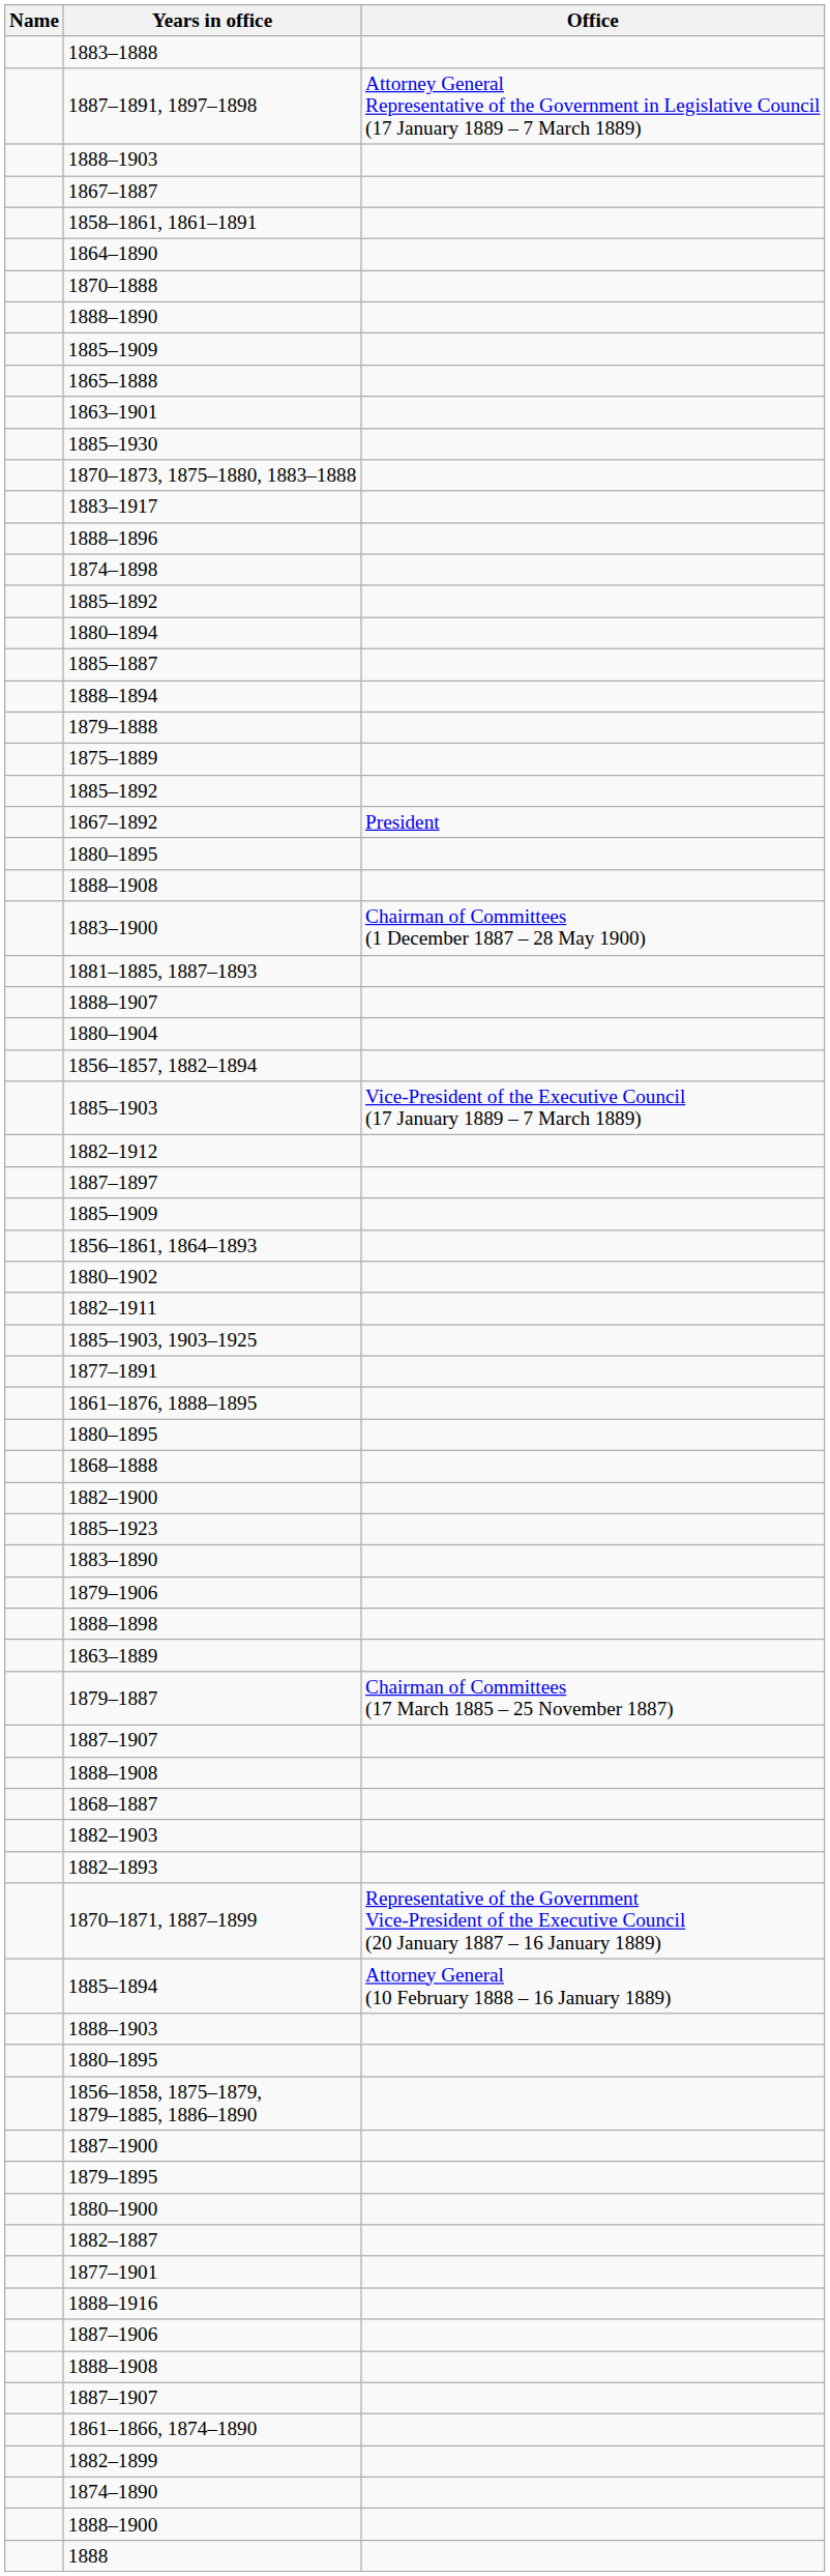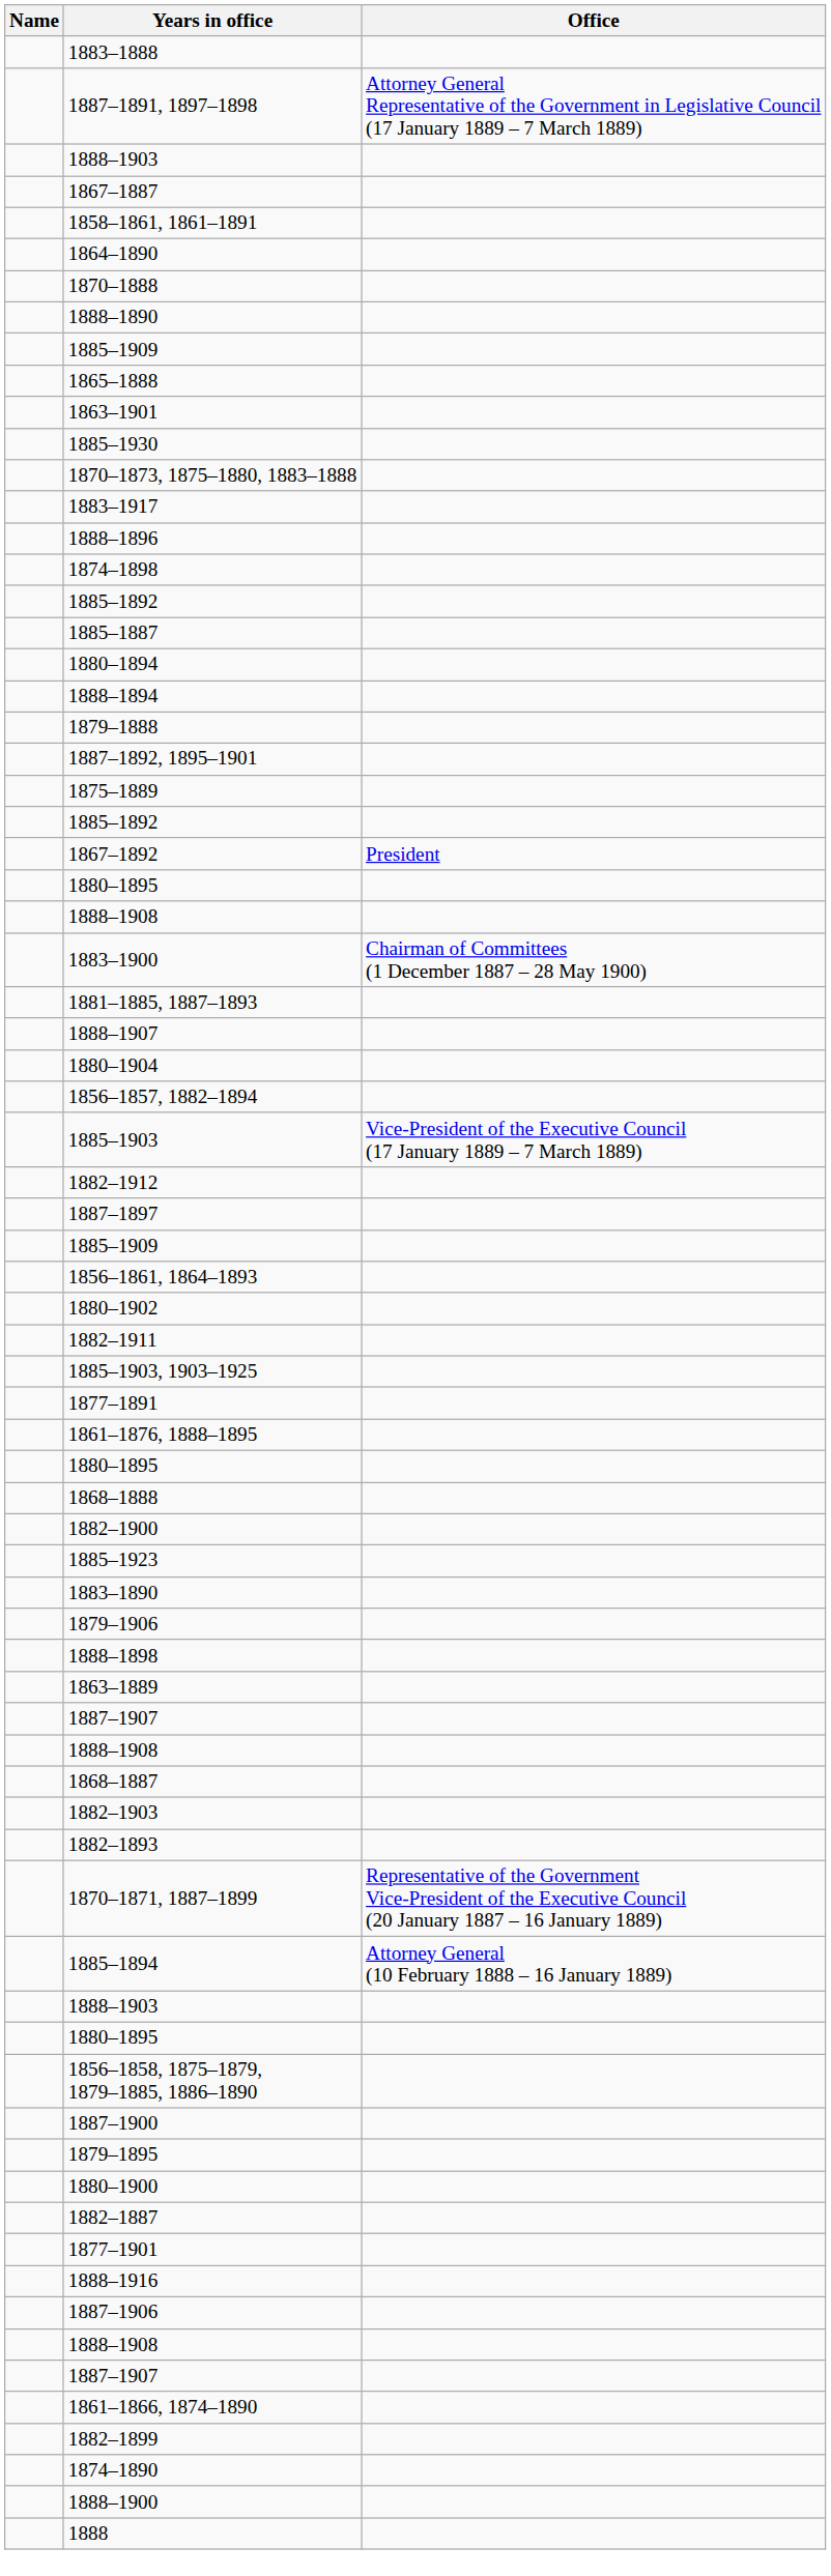 <table class="wikitable sortable">
 <tr>
 <th>Name</th>
 <th>Years in office</th>
 <th>Office</th>
 </tr>
 <tr>
 <td></td>
 <td>1883–1888</td>
 <td></td>
 </tr>
 <tr>
 <td></td>
 <td>1887–1891, 1897–1898</td>
 <td><a href='#'>Attorney General</a><br><a href='#'>Representative of the Government in Legislative Council</a><br>(17 January 1889 – 7 March 1889)</td>
 </tr>
 <tr>
 <td></td>
 <td>1888–1903</td>
 <td></td>
 </tr>
 <tr>
 <td></td>
 <td>1867–1887</td>
 <td></td>
 </tr>
 <tr>
 <td></td>
 <td>1858–1861, 1861–1891</td>
 <td></td>
 </tr>
 <tr>
 <td></td>
 <td>1864–1890</td>
 <td></td>
 </tr>
 <tr>
 <td></td>
 <td>1870–1888</td>
 <td></td>
 </tr>
 <tr>
 <td></td>
 <td>1888–1890</td>
 <td></td>
 </tr>
 <tr>
 <td></td>
 <td>1885–1909</td>
 <td></td>
 </tr>
 <tr>
 <td></td>
 <td>1865–1888</td>
 <td></td>
 </tr>
 <tr>
 <td></td>
 <td>1863–1901</td>
 <td></td>
 </tr>
 <tr>
 <td></td>
 <td>1885–1930</td>
 <td></td>
 </tr>
 <tr>
 <td></td>
 <td>1870–1873, 1875–1880, 1883–1888</td>
 <td></td>
 </tr>
 <tr>
 <td></td>
 <td>1883–1917</td>
 <td></td>
 </tr>
 <tr>
 <td></td>
 <td>1888–1896</td>
 <td></td>
 </tr>
 <tr>
 <td></td>
 <td>1874–1898</td>
 <td></td>
 </tr>
 <tr>
 <td></td>
 <td>1885–1892</td>
 <td></td>
 </tr>
 <tr>
 <td></td>
-<td>1880–1894</td>
+<td>1885–1887</td>
 <td></td>
 </tr>
 <tr>
 <td></td>
-<td>1885–1887</td>
+<td>1880–1894</td>
 <td></td>
 </tr>
 <tr>
 <td></td>
 <td>1888–1894</td>
 <td></td>
 </tr>
 <tr>
 <td></td>
 <td>1879–1888</td>
+<td></td>
+</tr>
+<tr>
+<td></td>
+<td>1887–1892, 1895–1901</td>
 <td></td>
 </tr>
 <tr>
 <td></td>
 <td>1875–1889</td>
 <td></td>
 </tr>
 <tr>
 <td></td>
 <td>1885–1892</td>
 <td></td>
 </tr>
 <tr>
 <td></td>
 <td>1867–1892</td>
 <td><a href='#'>President</a></td>
 </tr>
 <tr>
 <td></td>
 <td>1880–1895</td>
 <td></td>
 </tr>
 <tr>
 <td></td>
 <td>1888–1908</td>
 <td></td>
 </tr>
 <tr>
 <td></td>
 <td>1883–1900</td>
 <td><a href='#'>Chairman of Committees</a><br>(1 December 1887 – 28 May 1900)</td>
 </tr>
 <tr>
 <td></td>
 <td>1881–1885, 1887–1893</td>
 <td></td>
 </tr>
 <tr>
 <td></td>
 <td>1888–1907</td>
 <td></td>
 </tr>
 <tr>
 <td></td>
 <td>1880–1904</td>
 <td></td>
 </tr>
 <tr>
 <td></td>
 <td>1856–1857, 1882–1894</td>
 <td></td>
 </tr>
 <tr>
 <td></td>
 <td>1885–1903</td>
 <td><a href='#'>Vice-President of the Executive Council</a><br>(17 January 1889 – 7 March 1889)</td>
 </tr>
 <tr>
 <td></td>
 <td>1882–1912</td>
 <td></td>
 </tr>
 <tr>
 <td></td>
 <td>1887–1897</td>
 <td></td>
 </tr>
 <tr>
 <td></td>
 <td>1885–1909</td>
 <td></td>
 </tr>
 <tr>
 <td></td>
 <td>1856–1861, 1864–1893</td>
 <td></td>
 </tr>
 <tr>
 <td></td>
 <td>1880–1902</td>
 <td></td>
 </tr>
 <tr>
 <td></td>
 <td>1882–1911</td>
 <td></td>
 </tr>
 <tr>
 <td></td>
 <td>1885–1903, 1903–1925</td>
 <td></td>
 </tr>
 <tr>
 <td></td>
 <td>1877–1891</td>
 <td></td>
 </tr>
 <tr>
 <td></td>
 <td>1861–1876, 1888–1895</td>
 <td></td>
 </tr>
 <tr>
 <td></td>
 <td>1880–1895</td>
 <td></td>
 </tr>
 <tr>
 <td></td>
 <td>1868–1888</td>
 <td></td>
 </tr>
 <tr>
 <td></td>
 <td>1882–1900</td>
 <td></td>
 </tr>
 <tr>
 <td></td>
 <td>1885–1923</td>
 <td></td>
 </tr>
 <tr>
 <td></td>
 <td>1883–1890</td>
 <td></td>
 </tr>
 <tr>
 <td></td>
 <td>1879–1906</td>
 <td></td>
 </tr>
 <tr>
 <td></td>
 <td>1888–1898</td>
 <td></td>
 </tr>
 <tr>
 <td></td>
 <td>1863–1889</td>
 <td></td>
 </tr>
 <tr>
 <td></td>
-<td>1879–1887</td>
-<td><a href='#'>Chairman of Committees</a><br>(17 March 1885 – 25 November 1887)</td>
-</tr>
-<tr>
-<td></td>
 <td>1887–1907</td>
 <td></td>
 </tr>
 <tr>
 <td></td>
 <td>1888–1908</td>
 <td></td>
 </tr>
 <tr>
 <td></td>
 <td>1868–1887</td>
 <td></td>
 </tr>
 <tr>
 <td></td>
 <td>1882–1903</td>
 <td></td>
 </tr>
 <tr>
 <td></td>
 <td>1882–1893</td>
 <td></td>
 </tr>
 <tr>
 <td></td>
 <td>1870–1871, 1887–1899</td>
 <td><a href='#'>Representative of the Government</a><br><a href='#'>Vice-President of the Executive Council</a><br>(20 January 1887 – 16 January 1889)</td>
 </tr>
 <tr>
 <td></td>
 <td>1885–1894</td>
 <td><a href='#'>Attorney General</a><br>(10 February 1888 – 16 January 1889)</td>
 </tr>
 <tr>
 <td></td>
 <td>1888–1903</td>
 <td></td>
 </tr>
 <tr>
 <td></td>
 <td>1880–1895</td>
 <td></td>
 </tr>
 <tr>
 <td></td>
 <td>1856–1858, 1875–1879,<br>1879–1885, 1886–1890</td>
 <td></td>
 </tr>
 <tr>
 <td></td>
 <td>1887–1900</td>
 <td></td>
 </tr>
 <tr>
 <td></td>
 <td>1879–1895</td>
 <td></td>
 </tr>
 <tr>
 <td></td>
 <td>1880–1900</td>
 <td></td>
 </tr>
 <tr>
 <td></td>
 <td>1882–1887</td>
 <td></td>
 </tr>
 <tr>
 <td></td>
 <td>1877–1901</td>
 <td></td>
 </tr>
 <tr>
 <td></td>
 <td>1888–1916</td>
 <td></td>
 </tr>
 <tr>
 <td></td>
 <td>1887–1906</td>
 <td></td>
 </tr>
 <tr>
 <td></td>
 <td>1888–1908</td>
 <td></td>
 </tr>
 <tr>
 <td></td>
 <td>1887–1907</td>
 <td></td>
 </tr>
 <tr>
 <td></td>
 <td>1861–1866, 1874–1890</td>
 <td></td>
 </tr>
 <tr>
 <td></td>
 <td>1882–1899</td>
 <td></td>
 </tr>
 <tr>
 <td></td>
 <td>1874–1890</td>
 <td></td>
 </tr>
 <tr>
 <td></td>
 <td>1888–1900</td>
 <td></td>
 </tr>
 <tr>
 <td></td>
 <td>1888</td>
 <td></td>
 </tr>
 </table>
